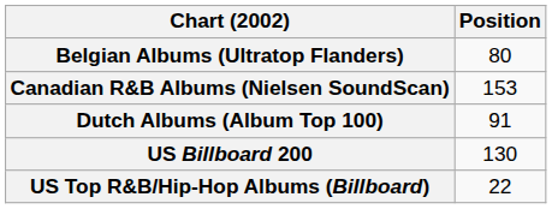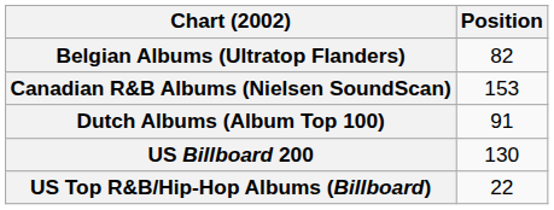 <table class="wikitable sortable plainrowheaders" style="text-align:center">
 <tr>
 <th scope="col">Chart (2002)</th>
 <th scope="col">Position</th>
 </tr>
 <tr>
 <th scope="row">Belgian Albums (Ultratop Flanders)</th>
-<td>80</td>
+<td>82</td>
 </tr>
 <tr>
 <th scope="row">Canadian R&B Albums (Nielsen SoundScan)</th>
 <td>153</td>
 </tr>
 <tr>
 <th scope="row">Dutch Albums (Album Top 100)</th>
 <td>91</td>
 </tr>
 <tr>
 <th scope="row">US <em>Billboard</em> 200</th>
 <td>130</td>
 </tr>
 <tr>
 <th scope="row">US Top R&B/Hip-Hop Albums (<em>Billboard</em>)</th>
 <td>22</td>
 </tr>
 </table>
